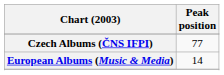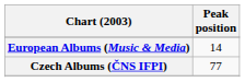 <table class="wikitable sortable plainrowheaders" style="text-align:center">
 <tr>
 <th scope="col">Chart (2003)</th>
 <th scope="col">Peak<br>position</th>
 </tr>
 <tr>
 </tr>
 <tr>
+<th scope="row"><a href='#'>European Albums</a> (<em><a href='#'>Music & Media</a></em>)</th>
+<td>14</td>
+</tr>
+<tr>
 <th scope="row">Czech Albums (<a href='#'>ČNS IFPI</a>)</th>
 <td>77</td>
-</tr>
-<tr>
-<th scope="row"><a href='#'>European Albums</a> (<em><a href='#'>Music & Media</a></em>)</th>
-<td>14</td>
 </tr>
 <tr>
 </tr>
 <tr>
 </tr>
 <tr>
 </tr>
 </table>
